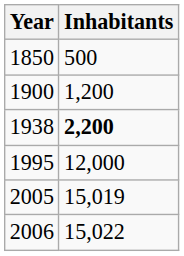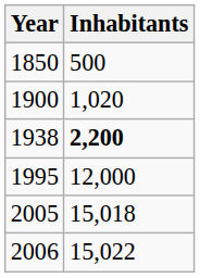 <table class=wikitable>
 <tr>
 <th>Year</th>
 <th>Inhabitants</th>
 </tr>
 <tr>
 <td>1850</td>
 <td>500</td>
 </tr>
 <tr>
 <td>1900</td>
-<td>1,200</td>
+<td>1,020</td>
 </tr>
 <tr>
 <td>1938</td>
 <td><strong>2,200</strong></td>
 </tr>
 <tr>
 <td>1995</td>
 <td>12,000</td>
 </tr>
 <tr>
 <td>2005</td>
-<td>15,019</td>
+<td>15,018</td>
 </tr>
 <tr>
 <td>2006</td>
 <td>15,022</td>
 </tr>
 </table>
